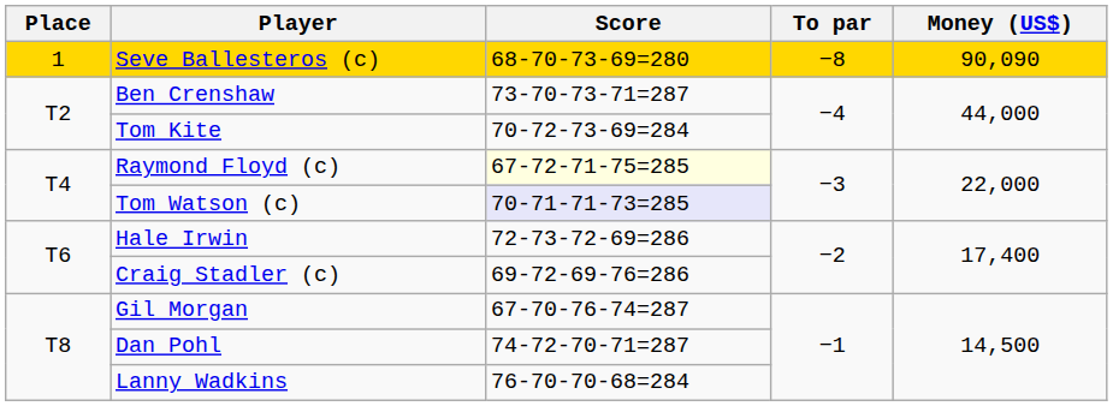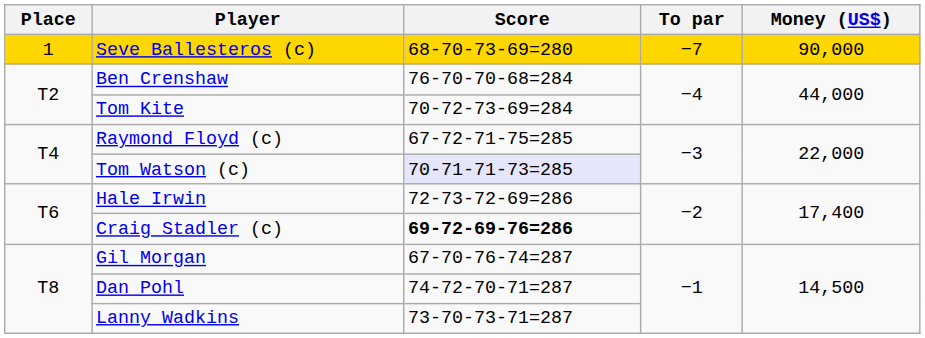 <table class="wikitable" style="width:50em;margin-bottom:0;">
 <tr>
 <th>Place</th>
 <th>Player</th>
 <th>Score</th>
 <th>To par</th>
 <th>Money (<a href='#'>US$</a>)</th>
 </tr>
 <tr style="background:gold">
 <td align=center>1</td>
 <td> <a href='#'>Seve Ballesteros</a> (c)</td>
 <td>68-70-73-69=280</td>
-<td align=center>−8</td>
-<td align=center>90,090</td>
+<td align=center>−7</td>
+<td align=center>90,000</td>
 </tr>
 <tr>
 <td rowspan=2 align=center>T2</td>
 <td> <a href='#'>Ben Crenshaw</a></td>
-<td>73-70-73-71=287</td>
+<td>76-70-70-68=284</td>
 <td rowspan=2 align=center>−4</td>
 <td rowspan=2 align=center>44,000</td>
 </tr>
 <tr>
 <td> <a href='#'>Tom Kite</a></td>
 <td>70-72-73-69=284</td>
 </tr>
 <tr>
 <td rowspan=2 align=center>T4</td>
 <td> <a href='#'>Raymond Floyd</a> (c)</td>
-<td style="background: lightyellow;">67-72-71-75=285</td>
+<td>67-72-71-75=285</td>
 <td rowspan=2 align=center>−3</td>
 <td rowspan=2 align=center>22,000</td>
 </tr>
 <tr>
 <td> <a href='#'>Tom Watson</a> (c)</td>
 <td style="background: lavender;">70-71-71-73=285</td>
 </tr>
 <tr>
 <td rowspan=2 align=center>T6</td>
 <td> <a href='#'>Hale Irwin</a></td>
 <td>72-73-72-69=286</td>
 <td rowspan=2 align=center>−2</td>
 <td rowspan=2 align=center>17,400</td>
 </tr>
 <tr>
 <td> <a href='#'>Craig Stadler</a> (c)</td>
-<td>69-72-69-76=286</td>
+<td><strong>69-72-69-76=286</strong></td>
 </tr>
 <tr>
 <td rowspan=3 align=center>T8</td>
 <td> <a href='#'>Gil Morgan</a></td>
 <td>67-70-76-74=287</td>
 <td rowspan=3 align=center>−1</td>
 <td rowspan=3 align=center>14,500</td>
 </tr>
 <tr>
 <td> <a href='#'>Dan Pohl</a></td>
 <td>74-72-70-71=287</td>
 </tr>
 <tr>
 <td> <a href='#'>Lanny Wadkins</a></td>
-<td>76-70-70-68=284</td>
+<td>73-70-73-71=287</td>
 </tr>
 </table>
